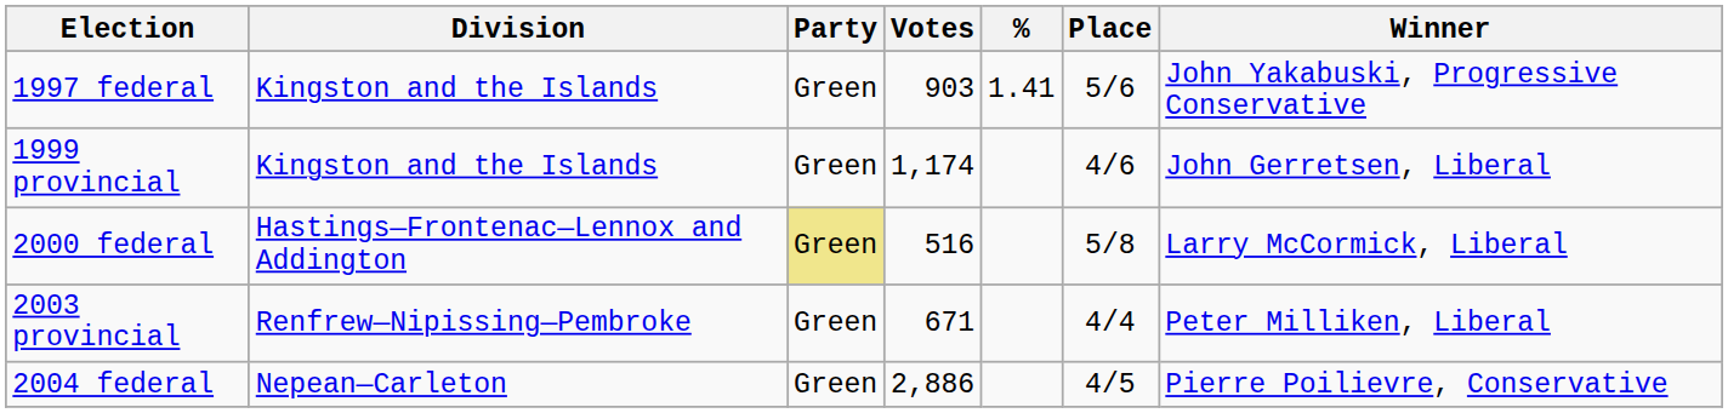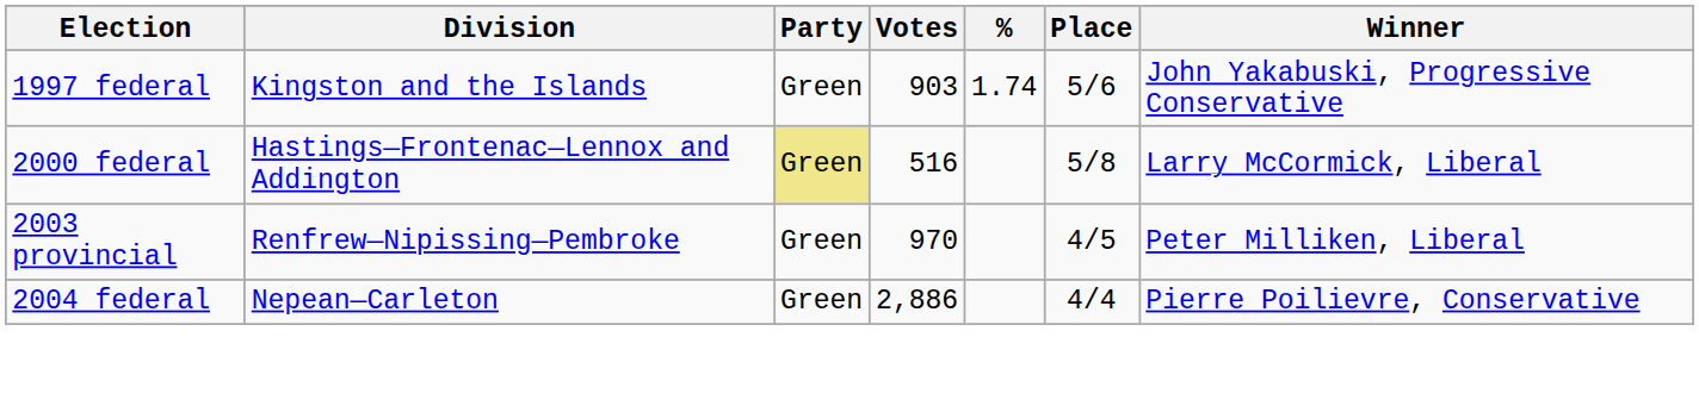 <table class="wikitable" width="800">
 <tr>
 <th align="left">Election</th>
 <th align="left">Division</th>
 <th align="left">Party</th>
 <th align="right">Votes</th>
 <th align="right">%</th>
 <th align="center">Place</th>
 <th align="center">Winner</th>
 </tr>
 <tr>
 <td align="left"><a href='#'>1997 federal</a></td>
 <td align="left"><a href='#'>Kingston and the Islands</a></td>
 <td align="left">Green</td>
 <td align="right">903</td>
-<td align="right">1.41</td>
+<td align="right">1.74</td>
 <td align="center">5/6</td>
 <td align="left"><a href='#'>John Yakabuski</a>, <a href='#'>Progressive Conservative</a></td>
-</tr>
-<tr>
-<td align="left"><a href='#'>1999 provincial</a></td>
-<td align="left"><a href='#'>Kingston and the Islands</a></td>
-<td align="left">Green</td>
-<td align="right">1,174</td>
-<td align="right"></td>
-<td align="center">4/6</td>
-<td align="left"><a href='#'>John Gerretsen</a>, <a href='#'>Liberal</a></td>
 </tr>
 <tr>
 <td align="left"><a href='#'>2000 federal</a></td>
 <td align="left"><a href='#'>Hastings—Frontenac—Lennox and Addington</a></td>
 <td align="left" style="background: khaki;">Green</td>
 <td align="right">516</td>
 <td align="right"></td>
 <td align="center">5/8</td>
 <td align="left"><a href='#'>Larry McCormick</a>, <a href='#'>Liberal</a></td>
 </tr>
 <tr>
 <td align="left"><a href='#'>2003 provincial</a></td>
 <td align="left"><a href='#'>Renfrew—Nipissing—Pembroke</a></td>
 <td align="left">Green</td>
-<td align="right">671</td>
+<td align="right">970</td>
 <td align="right"></td>
-<td align="center">4/4</td>
+<td align="center">4/5</td>
 <td align="left"><a href='#'>Peter Milliken</a>, <a href='#'>Liberal</a></td>
 </tr>
 <tr>
 <td align="left"><a href='#'>2004 federal</a></td>
 <td align="left"><a href='#'>Nepean—Carleton</a></td>
 <td align="left">Green</td>
 <td align="right">2,886</td>
 <td align="right"></td>
-<td align="center">4/5</td>
+<td align="center">4/4</td>
 <td align="left"><a href='#'>Pierre Poilievre</a>, <a href='#'>Conservative</a></td>
 </tr>
 </table>
